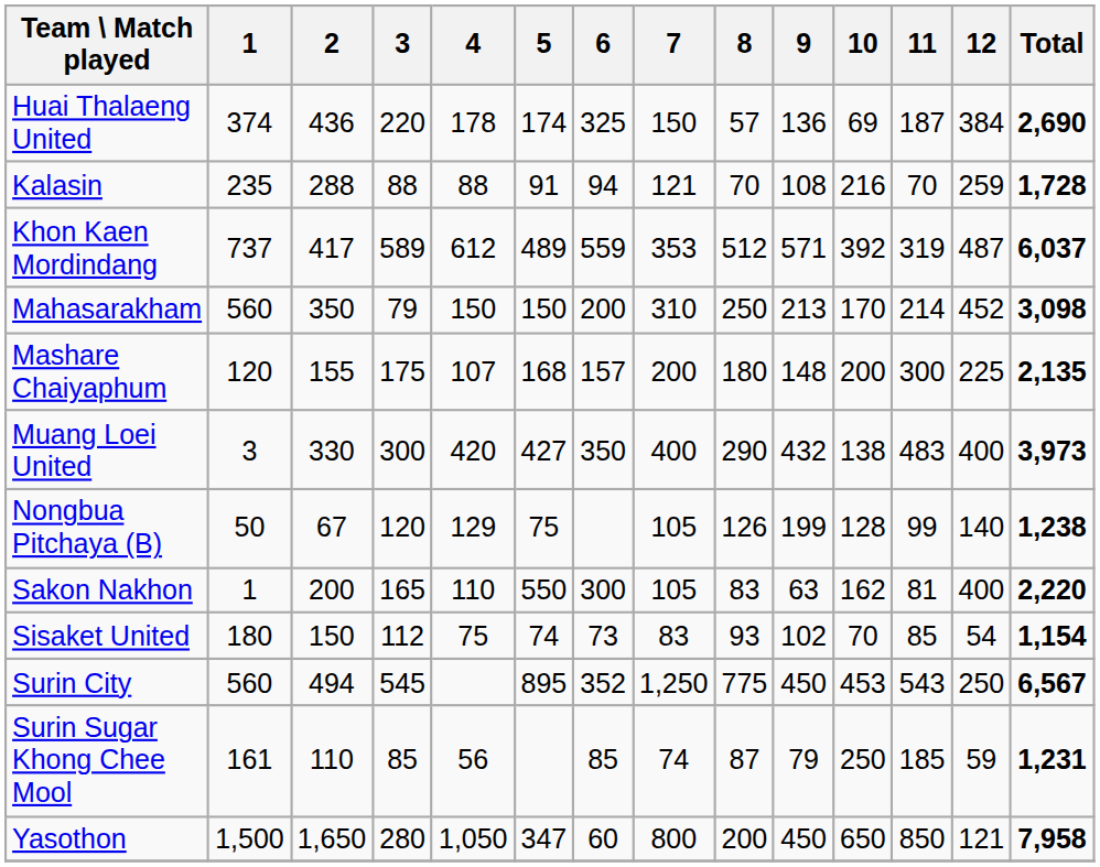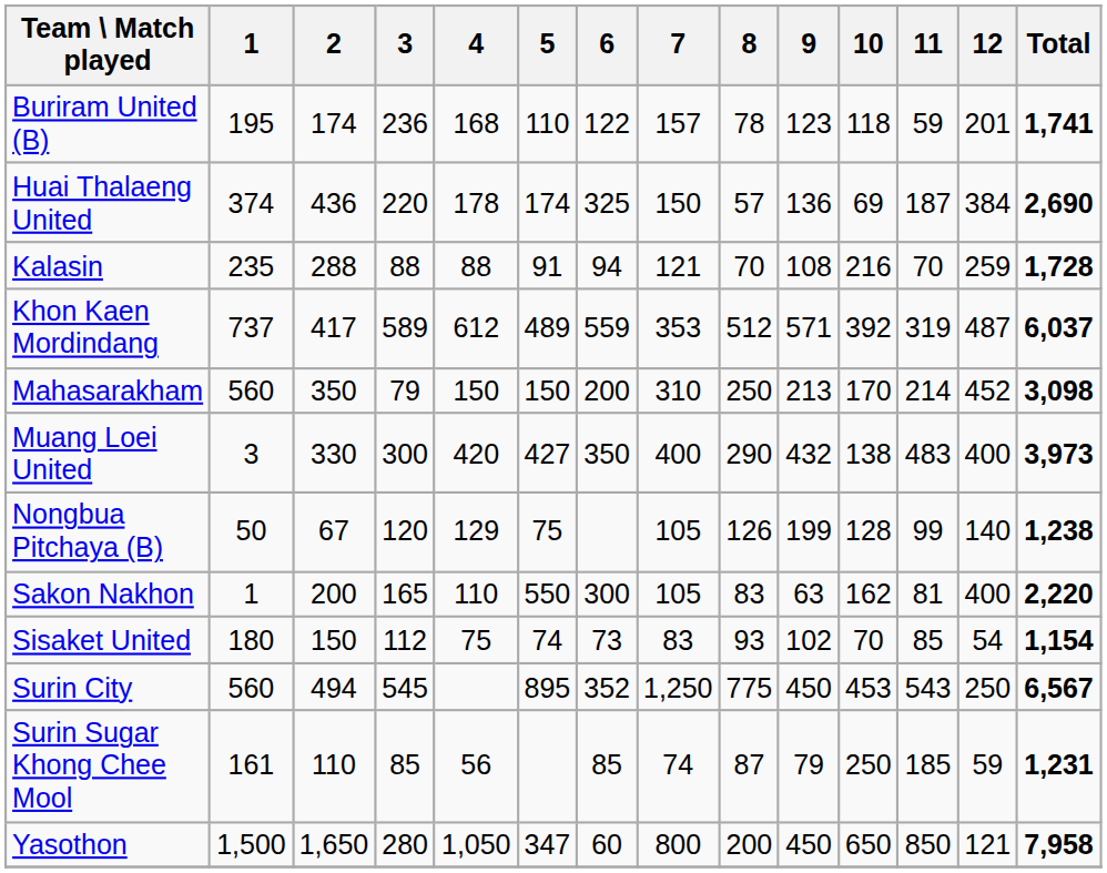 <table class="wikitable sortable" style="font-size: 74%; text-align:center;">
 <tr>
 <th style="width:76px;">Team \ Match played</th>
 <th align=center>1</th>
 <th align=center>2</th>
 <th align=center>3</th>
 <th align=center>4</th>
 <th align=center>5</th>
 <th align=center>6</th>
 <th align=center>7</th>
 <th align=center>8</th>
 <th align=center>9</th>
 <th align=center>10</th>
 <th align=center>11</th>
 <th align=center>12</th>
 <th align=center>Total</th>
+</tr>
+<tr align=center>
+<td align=left><a href='#'>Buriram United (B)</a></td>
+<td>195</td>
+<td>174</td>
+<td>236</td>
+<td>168</td>
+<td>110</td>
+<td>122</td>
+<td>157</td>
+<td>78</td>
+<td>123</td>
+<td>118</td>
+<td>59</td>
+<td>201</td>
+<td><strong>1,741</strong></td>
 </tr>
 <tr align=center>
 <td align=left><a href='#'>Huai Thalaeng United</a></td>
 <td>374</td>
 <td>436</td>
 <td>220</td>
 <td>178</td>
 <td>174</td>
 <td>325</td>
 <td>150</td>
 <td>57</td>
 <td>136</td>
 <td>69</td>
 <td>187</td>
 <td>384</td>
 <td><strong>2,690</strong></td>
 </tr>
 <tr align=center>
 <td align=left><a href='#'>Kalasin</a></td>
 <td>235</td>
 <td>288</td>
 <td>88</td>
 <td>88</td>
 <td>91</td>
 <td>94</td>
 <td>121</td>
 <td>70</td>
 <td>108</td>
 <td>216</td>
 <td>70</td>
 <td>259</td>
 <td><strong>1,728</strong></td>
 </tr>
 <tr align=center>
 <td align=left><a href='#'>Khon Kaen Mordindang</a></td>
 <td>737</td>
 <td>417</td>
 <td>589</td>
 <td>612</td>
 <td>489</td>
 <td>559</td>
 <td>353</td>
 <td>512</td>
 <td>571</td>
 <td>392</td>
 <td>319</td>
 <td>487</td>
 <td><strong>6,037</strong></td>
 </tr>
 <tr align=center>
 <td align=left><a href='#'>Mahasarakham</a></td>
 <td>560</td>
 <td>350</td>
 <td>79</td>
 <td>150</td>
 <td>150</td>
 <td>200</td>
 <td>310</td>
 <td>250</td>
 <td>213</td>
 <td>170</td>
 <td>214</td>
 <td>452</td>
 <td><strong>3,098</strong></td>
-</tr>
-<tr align=center>
-<td align=left><a href='#'>Mashare Chaiyaphum</a></td>
-<td>120</td>
-<td>155</td>
-<td>175</td>
-<td>107</td>
-<td>168</td>
-<td>157</td>
-<td>200</td>
-<td>180</td>
-<td>148</td>
-<td>200</td>
-<td>300</td>
-<td>225</td>
-<td><strong>2,135</strong></td>
 </tr>
 <tr align=center>
 <td align=left><a href='#'>Muang Loei United</a></td>
 <td>3</td>
 <td>330</td>
 <td>300</td>
 <td>420</td>
 <td>427</td>
 <td>350</td>
 <td>400</td>
 <td>290</td>
 <td>432</td>
 <td>138</td>
 <td>483</td>
 <td>400</td>
 <td><strong>3,973</strong></td>
 </tr>
 <tr align=center>
 <td align=left><a href='#'>Nongbua Pitchaya (B)</a></td>
 <td>50</td>
 <td>67</td>
 <td>120</td>
 <td>129</td>
 <td>75</td>
 <td></td>
 <td>105</td>
 <td>126</td>
 <td>199</td>
 <td>128</td>
 <td>99</td>
 <td>140</td>
 <td><strong>1,238</strong></td>
 </tr>
 <tr align=center>
 <td align=left><a href='#'>Sakon Nakhon</a></td>
 <td>1</td>
 <td>200</td>
 <td>165</td>
 <td>110</td>
 <td>550</td>
 <td>300</td>
 <td>105</td>
 <td>83</td>
 <td>63</td>
 <td>162</td>
 <td>81</td>
 <td>400</td>
 <td><strong>2,220</strong></td>
 </tr>
 <tr align=center>
 <td align=left><a href='#'>Sisaket United</a></td>
 <td>180</td>
 <td>150</td>
 <td>112</td>
 <td>75</td>
 <td>74</td>
 <td>73</td>
 <td>83</td>
 <td>93</td>
 <td>102</td>
 <td>70</td>
 <td>85</td>
 <td>54</td>
 <td><strong>1,154</strong></td>
 </tr>
 <tr align=center>
 <td align=left><a href='#'>Surin City</a></td>
 <td>560</td>
 <td>494</td>
 <td>545</td>
 <td></td>
 <td>895</td>
 <td>352</td>
 <td>1,250</td>
 <td>775</td>
 <td>450</td>
 <td>453</td>
 <td>543</td>
 <td>250</td>
 <td><strong>6,567</strong></td>
 </tr>
 <tr align=center>
 <td align=left><a href='#'>Surin Sugar Khong Chee Mool</a></td>
 <td>161</td>
 <td>110</td>
 <td>85</td>
 <td>56</td>
 <td></td>
 <td>85</td>
 <td>74</td>
 <td>87</td>
 <td>79</td>
 <td>250</td>
 <td>185</td>
 <td>59</td>
 <td><strong>1,231</strong></td>
 </tr>
 <tr align=center>
 <td align=left><a href='#'>Yasothon</a></td>
 <td>1,500</td>
 <td>1,650</td>
 <td>280</td>
 <td>1,050</td>
 <td>347</td>
 <td>60</td>
 <td>800</td>
 <td>200</td>
 <td>450</td>
 <td>650</td>
 <td>850</td>
 <td>121</td>
 <td><strong>7,958</strong></td>
 </tr>
 <tr align=center>
 </tr>
 </table>
